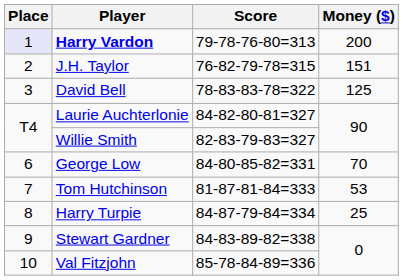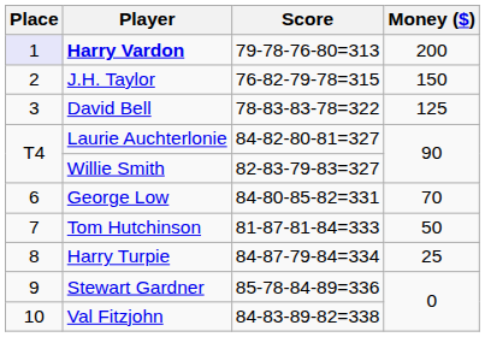 <table class=wikitable>
 <tr>
 <th>Place</th>
 <th>Player</th>
 <th>Score</th>
 <th>Money (<a href='#'>$</a>)</th>
 </tr>
 <tr>
 <td align=center style="background: lavender;">1</td>
 <td> <strong><a href='#'>Harry Vardon</a></strong></td>
 <td>79-78-76-80=313</td>
 <td align=center>200</td>
 </tr>
 <tr>
 <td align=center>2</td>
 <td> <a href='#'>J.H. Taylor</a></td>
 <td>76-82-79-78=315</td>
-<td align=center>151</td>
+<td align=center>150</td>
 </tr>
 <tr>
 <td align=center>3</td>
 <td> <a href='#'>David Bell</a></td>
 <td>78-83-83-78=322</td>
 <td align=center>125</td>
 </tr>
 <tr>
 <td rowspan=2 align=center>T4</td>
 <td> <a href='#'>Laurie Auchterlonie</a></td>
 <td>84-82-80-81=327</td>
 <td rowspan=2 align=center>90</td>
 </tr>
 <tr>
 <td> <a href='#'>Willie Smith</a></td>
 <td>82-83-79-83=327</td>
 </tr>
 <tr>
 <td align=center>6</td>
 <td> <a href='#'>George Low</a></td>
 <td>84-80-85-82=331</td>
 <td align=center>70</td>
 </tr>
 <tr>
 <td align=center>7</td>
 <td> <a href='#'>Tom Hutchinson</a></td>
 <td>81-87-81-84=333</td>
-<td align=center>53</td>
+<td align=center>50</td>
 </tr>
 <tr>
 <td align=center>8</td>
 <td> <a href='#'>Harry Turpie</a></td>
 <td>84-87-79-84=334</td>
 <td align=center>25</td>
 </tr>
 <tr>
 <td align=center>9</td>
 <td> <a href='#'>Stewart Gardner</a></td>
-<td>84-83-89-82=338</td>
+<td>85-78-84-89=336</td>
 <td rowspan=2 align=center>0</td>
 </tr>
 <tr>
 <td align=center>10</td>
 <td> <a href='#'>Val Fitzjohn</a></td>
-<td>85-78-84-89=336</td>
+<td>84-83-89-82=338</td>
 </tr>
 </table>
